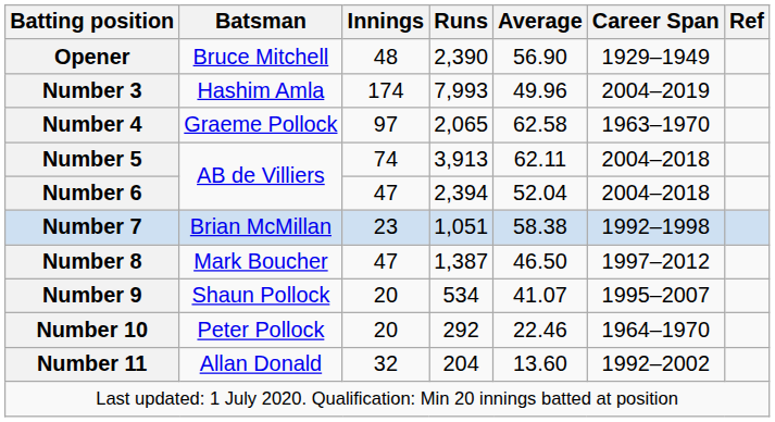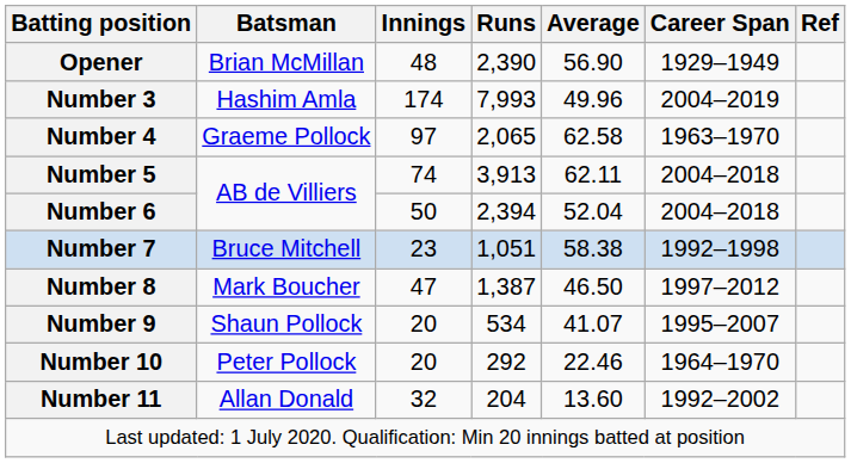 <table class="wikitable sortable" style="text-align:center;">
 <tr>
 <th scope="col">Batting position</th>
 <th scope="col">Batsman</th>
 <th scope="col">Innings</th>
 <th scope="col">Runs</th>
 <th scope="col">Average</th>
 <th scope="col">Career Span</th>
 <th scope="col">Ref</th>
 </tr>
 <tr>
 <th scope="row">Opener</th>
-<td><a href='#'>Bruce Mitchell</a></td>
+<td><a href='#'>Brian McMillan</a></td>
 <td>48</td>
 <td>2,390</td>
 <td>56.90</td>
 <td>1929–1949</td>
 <td></td>
 </tr>
 <tr>
 <th scope="row">Number 3</th>
 <td><a href='#'>Hashim Amla</a></td>
 <td>174</td>
 <td>7,993</td>
 <td>49.96</td>
 <td>2004–2019</td>
 <td></td>
 </tr>
 <tr>
 <th scope="row">Number 4</th>
 <td><a href='#'>Graeme Pollock</a></td>
 <td>97</td>
 <td>2,065</td>
 <td>62.58</td>
 <td>1963–1970</td>
 <td></td>
 </tr>
 <tr>
 <th scope="row">Number 5</th>
 <td rowspan="2"><a href='#'>AB de Villiers</a></td>
 <td>74</td>
 <td>3,913</td>
 <td>62.11</td>
 <td>2004–2018</td>
 <td></td>
 </tr>
 <tr>
 <th scope="row">Number 6</th>
-<td>47</td>
+<td>50</td>
 <td>2,394</td>
 <td>52.04</td>
 <td>2004–2018</td>
 <td></td>
 </tr>
 <tr bgcolor=#cee0f2>
 <th scope="row" style="background:#cee0f2; text-align:center;">Number 7</th>
-<td><a href='#'>Brian McMillan</a></td>
+<td><a href='#'>Bruce Mitchell</a></td>
 <td>23</td>
 <td>1,051</td>
 <td>58.38</td>
 <td>1992–1998</td>
 <td></td>
 </tr>
 <tr>
 <th scope="row">Number 8</th>
 <td><a href='#'>Mark Boucher</a></td>
 <td>47</td>
 <td>1,387</td>
 <td>46.50</td>
 <td>1997–2012</td>
 <td></td>
 </tr>
 <tr>
 <th scope="row">Number 9</th>
 <td><a href='#'>Shaun Pollock</a></td>
 <td>20</td>
 <td>534</td>
 <td>41.07</td>
 <td>1995–2007</td>
 <td></td>
 </tr>
 <tr>
 <th scope="row">Number 10</th>
 <td><a href='#'>Peter Pollock</a></td>
 <td>20</td>
 <td>292</td>
 <td>22.46</td>
 <td>1964–1970</td>
 <td></td>
 </tr>
 <tr>
 <th scope="row">Number 11</th>
 <td><a href='#'>Allan Donald</a></td>
 <td>32</td>
 <td>204</td>
 <td>13.60</td>
 <td>1992–2002</td>
 <td></td>
 </tr>
 <tr>
 <td colspan=7><small>Last updated: 1 July 2020. Qualification: Min 20 innings batted at position</small></td>
 </tr>
 </table>
